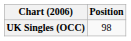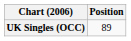 <table class="wikitable plainrowheaders" style="text-align:center">
 <tr>
 <th>Chart (2006)</th>
 <th>Position</th>
 </tr>
 <tr>
 <th scope="row">UK Singles (OCC)</th>
-<td>98</td>
+<td>89</td>
 </tr>
 </table>
